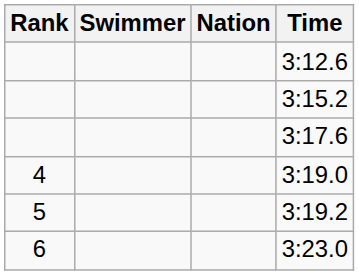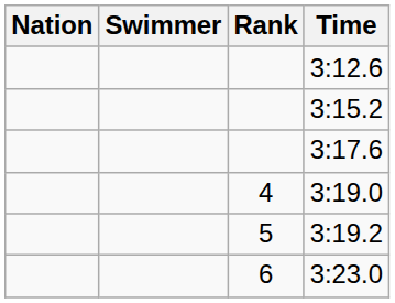 <table class="wikitable sortable" style="text-align:center">
 <tr>
+<th>Nation</th>
+<th>Swimmer</th>
 <th>Rank</th>
-<th>Swimmer</th>
-<th>Nation</th>
 <th>Time</th>
 </tr>
 <tr>
-<td></td>
 <td align=left></td>
 <td align=left></td>
+<td></td>
 <td>3:12.6</td>
 </tr>
 <tr>
-<td></td>
 <td align=left></td>
 <td align=left></td>
+<td></td>
 <td>3:15.2</td>
 </tr>
 <tr>
-<td></td>
 <td align=left></td>
 <td align=left></td>
+<td></td>
 <td>3:17.6</td>
 </tr>
 <tr>
-<td>4</td>
 <td align=left></td>
 <td align=left></td>
+<td>4</td>
 <td>3:19.0</td>
 </tr>
 <tr>
-<td>5</td>
 <td align=left></td>
 <td align=left></td>
+<td>5</td>
 <td>3:19.2</td>
 </tr>
 <tr>
-<td>6</td>
 <td align=left></td>
 <td align=left></td>
+<td>6</td>
 <td>3:23.0</td>
 </tr>
 </table>
